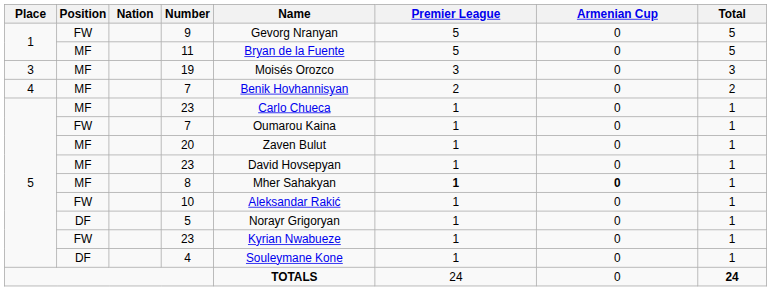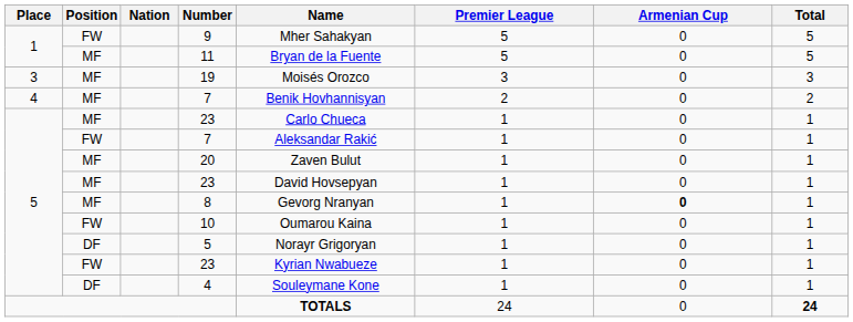 <table class="wikitable" style="font-size: 95%; text-align: center;">
 <tr>
 <th width=60>Place</th>
 <th width=60>Position</th>
 <th width=60>Nation</th>
 <th width=60>Number</th>
 <th width=200>Name</th>
 <th width=200><a href='#'>Premier League</a></th>
 <th width=200><a href='#'>Armenian Cup</a></th>
 <th width=80><strong>Total</strong></th>
 </tr>
 <tr>
 <td rowspan="2">1</td>
 <td>FW</td>
 <td></td>
 <td>9</td>
-<td>Gevorg Nranyan</td>
+<td>Mher Sahakyan</td>
 <td>5</td>
 <td>0</td>
 <td>5</td>
 </tr>
 <tr>
 <td>MF</td>
 <td></td>
 <td>11</td>
 <td><a href='#'>Bryan de la Fuente</a></td>
 <td>5</td>
 <td>0</td>
 <td>5</td>
 </tr>
 <tr>
 <td>3</td>
 <td>MF</td>
 <td></td>
 <td>19</td>
 <td>Moisés Orozco</td>
 <td>3</td>
 <td>0</td>
 <td>3</td>
 </tr>
 <tr>
 <td>4</td>
 <td>MF</td>
 <td></td>
 <td>7</td>
 <td><a href='#'>Benik Hovhannisyan</a></td>
 <td>2</td>
 <td>0</td>
 <td>2</td>
 </tr>
 <tr>
 <td rowspan="9">5</td>
 <td>MF</td>
 <td></td>
 <td>23</td>
 <td><a href='#'>Carlo Chueca</a></td>
 <td>1</td>
 <td>0</td>
 <td>1</td>
 </tr>
 <tr>
 <td>FW</td>
 <td></td>
 <td>7</td>
-<td>Oumarou Kaina</td>
+<td><a href='#'>Aleksandar Rakić</a></td>
 <td>1</td>
 <td>0</td>
 <td>1</td>
 </tr>
 <tr>
 <td>MF</td>
 <td></td>
 <td>20</td>
 <td>Zaven Bulut</td>
 <td>1</td>
 <td>0</td>
 <td>1</td>
 </tr>
 <tr>
 <td>MF</td>
 <td></td>
 <td>23</td>
 <td>David Hovsepyan</td>
 <td>1</td>
 <td>0</td>
 <td>1</td>
 </tr>
 <tr>
 <td>MF</td>
 <td></td>
 <td>8</td>
-<td>Mher Sahakyan</td>
-<td><strong>1</strong></td>
+<td>Gevorg Nranyan</td>
+<td>1</td>
 <td><strong>0</strong></td>
 <td>1</td>
 </tr>
 <tr>
 <td>FW</td>
 <td></td>
 <td>10</td>
-<td><a href='#'>Aleksandar Rakić</a></td>
+<td>Oumarou Kaina</td>
 <td>1</td>
 <td>0</td>
 <td>1</td>
 </tr>
 <tr>
 <td>DF</td>
 <td></td>
 <td>5</td>
 <td>Norayr Grigoryan</td>
 <td>1</td>
 <td>0</td>
 <td>1</td>
 </tr>
 <tr>
 <td>FW</td>
 <td></td>
 <td>23</td>
 <td><a href='#'>Kyrian Nwabueze</a></td>
 <td>1</td>
 <td>0</td>
 <td>1</td>
 </tr>
 <tr>
 <td>DF</td>
 <td></td>
 <td>4</td>
 <td><a href='#'>Souleymane Kone</a></td>
 <td>1</td>
 <td>0</td>
 <td>1</td>
 </tr>
 <tr>
 <td colspan="4"></td>
 <td><strong>TOTALS</strong></td>
 <td>24</td>
 <td>0</td>
 <td><strong>24</strong></td>
 </tr>
 </table>
